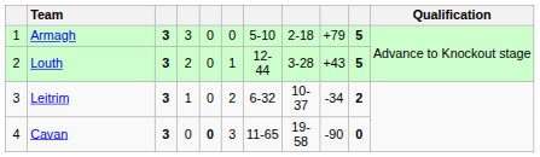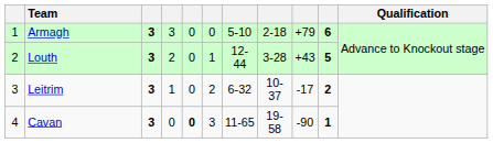 <table class="wikitable" style="text-align:center">
 <tr>
 <th width="20"></th>
 <th width="150" style="text-align:left;">Team</th>
 <th width="20"></th>
 <th width="20"></th>
 <th width="20"></th>
 <th width="20"></th>
 <th width="40"></th>
 <th width="40"></th>
 <th width="20"></th>
 <th width="20"></th>
 <th>Qualification</th>
 </tr>
 <tr style="background:#ccffcc">
 <td>1</td>
 <td style="text-align:left"> <a href='#'>Armagh</a></td>
 <td><strong>3</strong></td>
 <td>3</td>
 <td>0</td>
 <td>0</td>
 <td>5-10</td>
 <td>2-18</td>
 <td>+79</td>
-<td><strong>5</strong></td>
+<td><strong>6</strong></td>
 <td rowspan="2">Advance to Knockout stage</td>
 </tr>
 <tr style="background:#ccffcc">
 <td>2</td>
 <td style="text-align:left"> <a href='#'>Louth</a></td>
 <td><strong>3</strong></td>
 <td>2</td>
 <td>0</td>
 <td>1</td>
 <td>12-44</td>
 <td>3-28</td>
 <td>+43</td>
 <td><strong>5</strong></td>
 </tr>
 <tr>
 <td>3</td>
 <td style="text-align:left"> <a href='#'>Leitrim</a></td>
 <td><strong>3</strong></td>
 <td>1</td>
 <td>0</td>
 <td>2</td>
 <td>6-32</td>
 <td>10-37</td>
-<td>-34</td>
+<td>-17</td>
 <td><strong>2</strong></td>
 <td rowspan="2"></td>
 </tr>
 <tr>
 <td>4</td>
 <td style="text-align:left"> <a href='#'>Cavan</a></td>
 <td><strong>3</strong></td>
 <td>0</td>
 <td><strong>0</strong></td>
 <td>3</td>
 <td>11-65</td>
 <td>19-58</td>
 <td>-90</td>
-<td><strong>0</strong></td>
+<td><strong>1</strong></td>
 </tr>
 </table>
